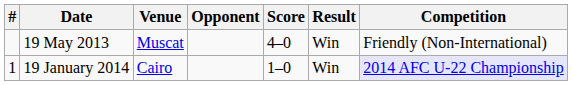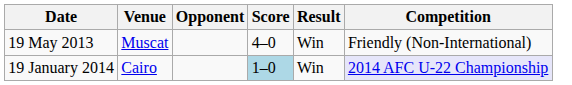 <table class="wikitable">
 <tr>
-<th>#</th>
 <th>Date</th>
 <th>Venue</th>
 <th>Opponent</th>
 <th>Score</th>
 <th>Result</th>
 <th>Competition</th>
 </tr>
 <tr>
-<td></td>
 <td>19 May 2013</td>
 <td><a href='#'>Muscat</a></td>
 <td></td>
 <td>4–0</td>
 <td>Win</td>
 <td>Friendly (Non-International)</td>
 </tr>
 <tr>
-<td>1</td>
 <td>19 January 2014</td>
 <td><a href='#'>Cairo</a></td>
 <td></td>
-<td>1–0</td>
+<td style="background: lightblue;">1–0</td>
 <td>Win</td>
 <td style="background: lavender;"><a href='#'>2014 AFC U-22 Championship</a></td>
 </tr>
 </table>
